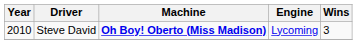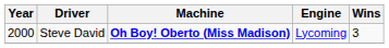 <table class="wikitable">
 <tr style="background:#CCCCCC;">
 <th>Year</th>
 <th>Driver</th>
 <th>Machine</th>
 <th>Engine</th>
 <th>Wins</th>
 </tr>
 <tr>
-<td>2010</td>
+<td>2000</td>
 <td>Steve David</td>
 <td><strong><a href='#'>Oh Boy! Oberto (Miss Madison)</a></strong></td>
 <td><a href='#'>Lycoming</a></td>
 <td>3</td>
 </tr>
 <tr>
 </tr>
 </table>
